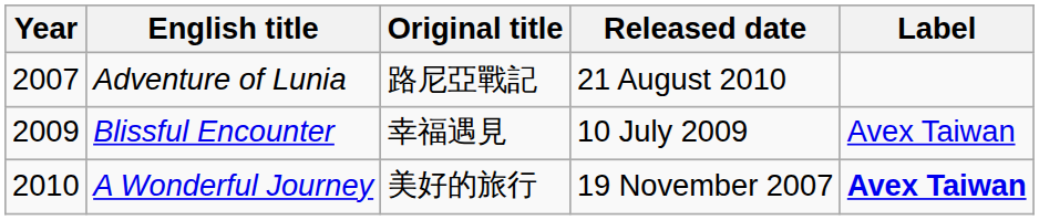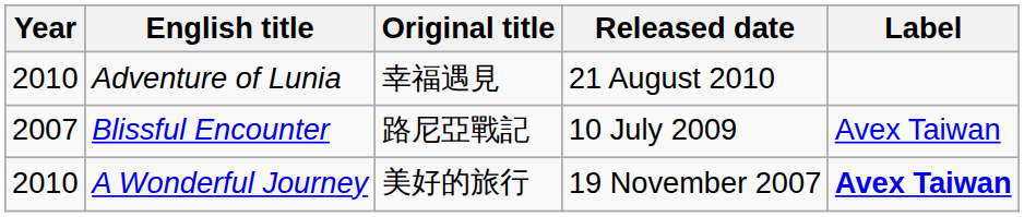 <table class="wikitable">
 <tr>
 <th>Year</th>
 <th>English title</th>
 <th>Original title</th>
 <th>Released date</th>
 <th>Label</th>
 </tr>
 <tr>
-<td>2007</td>
+<td>2010</td>
 <td><em>Adventure of Lunia</em></td>
-<td>路尼亞戰記</td>
+<td>幸福遇見</td>
 <td>21 August 2010</td>
 <td></td>
 </tr>
 <tr>
-<td>2009</td>
+<td>2007</td>
 <td><em><a href='#'>Blissful Encounter</a></em></td>
-<td>幸福遇見</td>
+<td>路尼亞戰記</td>
 <td>10 July 2009</td>
 <td><a href='#'>Avex Taiwan</a></td>
 </tr>
 <tr>
 <td>2010</td>
 <td><em><a href='#'>A Wonderful Journey</a></em></td>
 <td>美好的旅行</td>
 <td>19 November 2007</td>
 <td><strong><a href='#'>Avex Taiwan</a></strong></td>
 </tr>
 </table>
